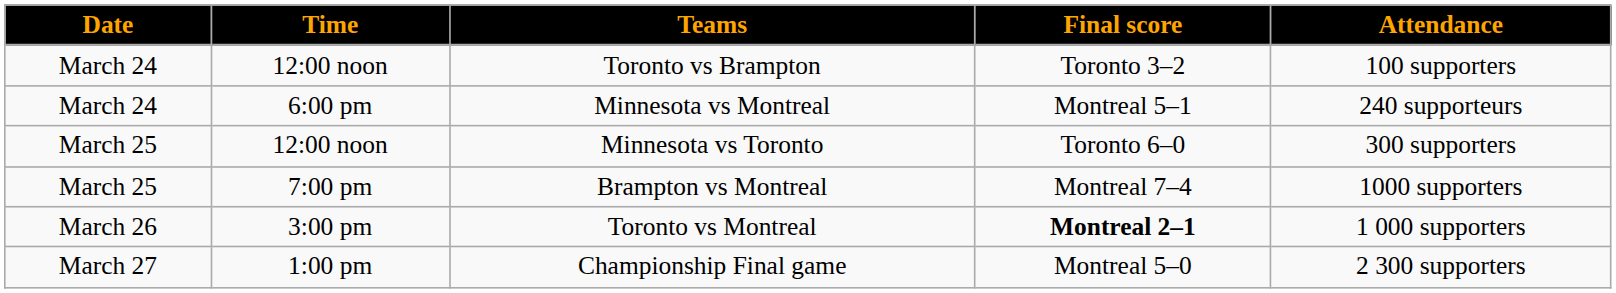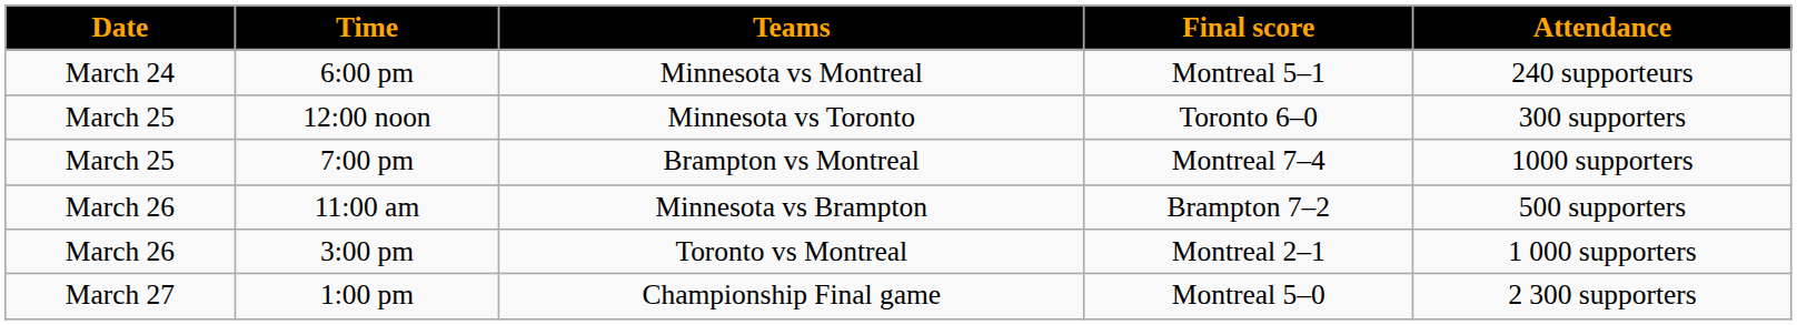 <table class="wikitable" width="80%">
 <tr align="center"  style="background:black;color:orange;">
 <td><strong>Date</strong></td>
 <td><strong>Time</strong></td>
 <td><strong>Teams</strong></td>
 <td><strong>Final score</strong></td>
 <td><strong>Attendance</strong></td>
-</tr>
-<tr align="center" bgcolor="">
-<td>March 24</td>
-<td>12:00 noon</td>
-<td>Toronto vs Brampton</td>
-<td>Toronto 3–2</td>
-<td>100 supporters</td>
 </tr>
 <tr align="center" bgcolor="">
 <td>March 24</td>
 <td>6:00 pm</td>
 <td>Minnesota vs Montreal</td>
 <td>Montreal 5–1</td>
 <td>240 supporteurs</td>
 </tr>
 <tr align="center" bgcolor="">
 <td>March 25</td>
 <td>12:00 noon</td>
 <td>Minnesota vs Toronto</td>
 <td>Toronto 6–0</td>
 <td>300 supporters</td>
 </tr>
 <tr align="center" bgcolor="">
 <td>March 25</td>
 <td>7:00 pm</td>
 <td>Brampton vs Montreal</td>
 <td>Montreal 7–4</td>
 <td>1000 supporters</td>
 </tr>
 <tr align="center" bgcolor="">
 <td>March 26</td>
+<td>11:00 am</td>
+<td>Minnesota vs Brampton</td>
+<td>Brampton 7–2</td>
+<td>500 supporters</td>
+</tr>
+<tr align="center" bgcolor="">
+<td>March 26</td>
 <td>3:00 pm</td>
 <td>Toronto vs Montreal</td>
-<td><strong>Montreal 2–1</strong></td>
+<td>Montreal 2–1</td>
 <td>1 000 supporters</td>
 </tr>
 <tr align="center" bgcolor="">
 <td>March 27</td>
 <td>1:00 pm</td>
 <td>Championship Final game</td>
 <td>Montreal 5–0</td>
 <td>2 300 supporters</td>
 </tr>
 </table>
